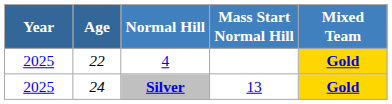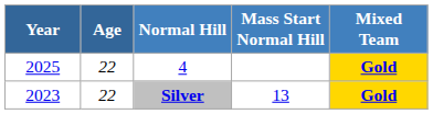 <table class="wikitable" style="font-size:95%; text-align:center; border:grey solid 1px; border-collapse:collapse; background:#ffffff;">
 <tr>
 <th style="background-color:#369; color:white; width:60px;"> Year </th>
 <th style="background-color:#369; color:white; width:40px;"> Age </th>
 <th style="background-color:#4180be; color:white; width:80px;">Normal Hill</th>
 <th style="background-color:#4180be; color:white; width:80px;">Mass Start Normal Hill</th>
 <th style="background-color:#4180be; color:white; width:80px;">Mixed Team</th>
 </tr>
 <tr>
 <td><a href='#'>2025</a></td>
 <td><em>22</em></td>
 <td><a href='#'>4</a></td>
 <td></td>
 <td style="background:gold;"><a href='#'><strong>Gold</strong></a></td>
 </tr>
 <tr>
-<td><a href='#'>2025</a></td>
-<td><em>24</em></td>
+<td><a href='#'>2023</a></td>
+<td><em>22</em></td>
 <td style="background:silver;"><a href='#'><strong>Silver</strong></a></td>
 <td><a href='#'>13</a></td>
 <td style="background:gold;"><a href='#'><strong>Gold</strong></a></td>
 </tr>
 </table>
